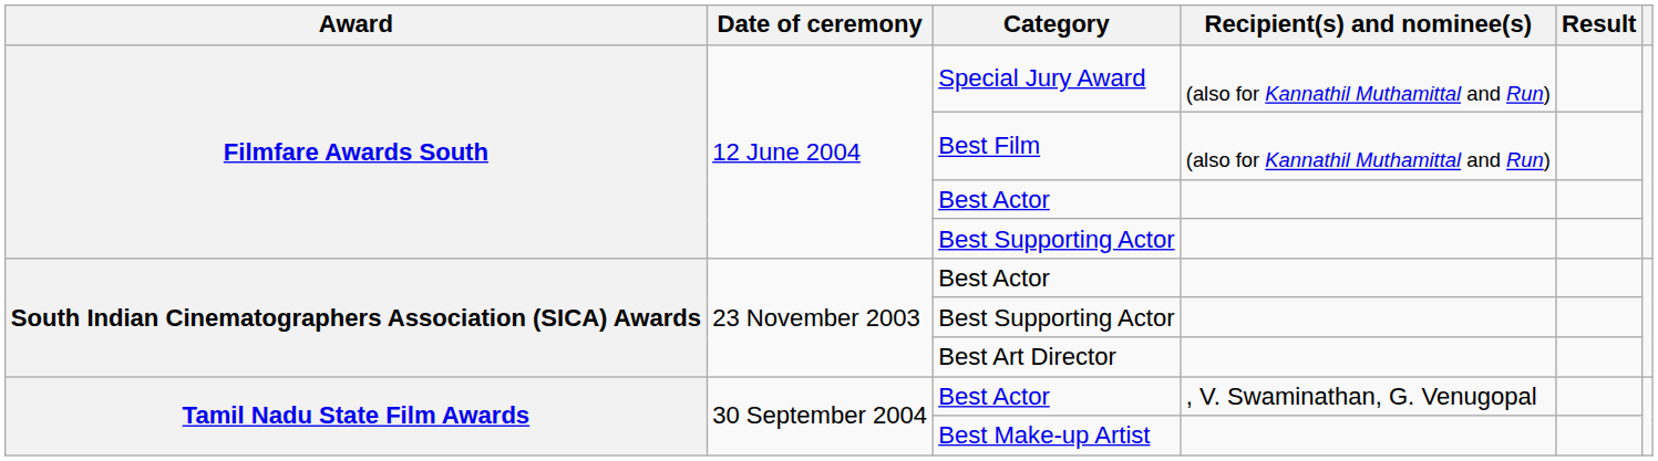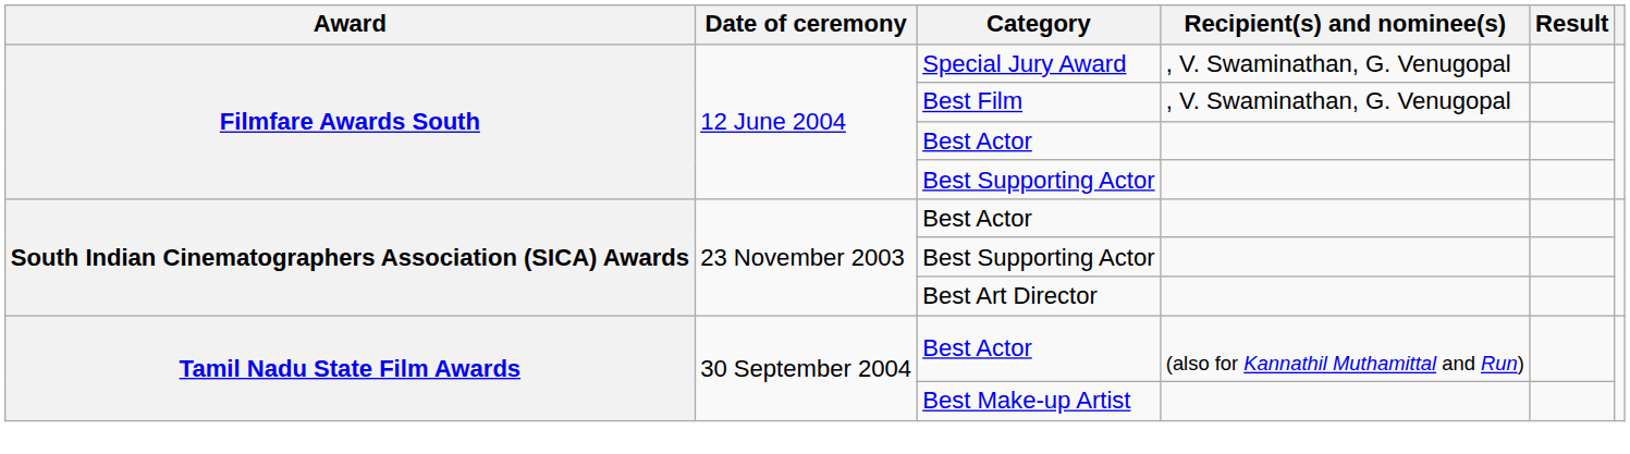 <table class="wikitable plainrowheaders sortable" style="font-size: 103%;">
 <tr>
 <th scope="col">Award</th>
 <th scope="col">Date of ceremony</th>
 <th scope="col">Category</th>
 <th scope="col">Recipient(s) and nominee(s)</th>
 <th scope="col">Result</th>
 <th scope="col" class="sortable"></th>
 </tr>
 <tr>
 <th scope="row" rowspan="4"><a href='#'>Filmfare Awards South</a></th>
 <td rowspan="4"><a href='#'>12 June 2004</a></td>
 <td><a href='#'>Special Jury Award</a></td>
-<td><br><small>(also for <em><a href='#'>Kannathil Muthamittal</a></em> and <em><a href='#'>Run</a></em>)</small></td>
+<td>, V. Swaminathan, G. Venugopal</td>
 <td></td>
 <td style="text-align:center;" rowspan="4"><br></td>
 </tr>
 <tr>
 <td><a href='#'>Best Film</a></td>
-<td><br><small>(also for <em><a href='#'>Kannathil Muthamittal</a></em> and <em><a href='#'>Run</a></em>)</small></td>
+<td>, V. Swaminathan, G. Venugopal</td>
 <td></td>
 </tr>
 <tr>
 <td><a href='#'>Best Actor</a></td>
 <td></td>
 <td></td>
 </tr>
 <tr>
 <td><a href='#'>Best Supporting Actor</a></td>
 <td></td>
 <td></td>
 </tr>
 <tr>
 <th scope="row" rowspan="3">South Indian Cinematographers Association (SICA) Awards</th>
 <td rowspan="3">23 November 2003</td>
 <td>Best Actor</td>
 <td></td>
 <td></td>
 <td style="text-align:center;" rowspan="3"></td>
 </tr>
 <tr>
 <td>Best Supporting Actor</td>
 <td></td>
 <td></td>
 </tr>
 <tr>
 <td>Best Art Director</td>
 <td></td>
 <td></td>
 </tr>
 <tr>
 <th scope="row" rowspan="2"><a href='#'>Tamil Nadu State Film Awards</a></th>
 <td rowspan="2">30 September 2004</td>
 <td><a href='#'>Best Actor</a></td>
-<td>, V. Swaminathan, G. Venugopal</td>
+<td><br><small>(also for <em><a href='#'>Kannathil Muthamittal</a></em> and <em><a href='#'>Run</a></em>)</small></td>
 <td></td>
 <td style="text-align:center; "rowspan="2"></td>
 </tr>
 <tr>
 <td><a href='#'>Best Make-up Artist</a></td>
 <td></td>
 <td></td>
 </tr>
 </table>
